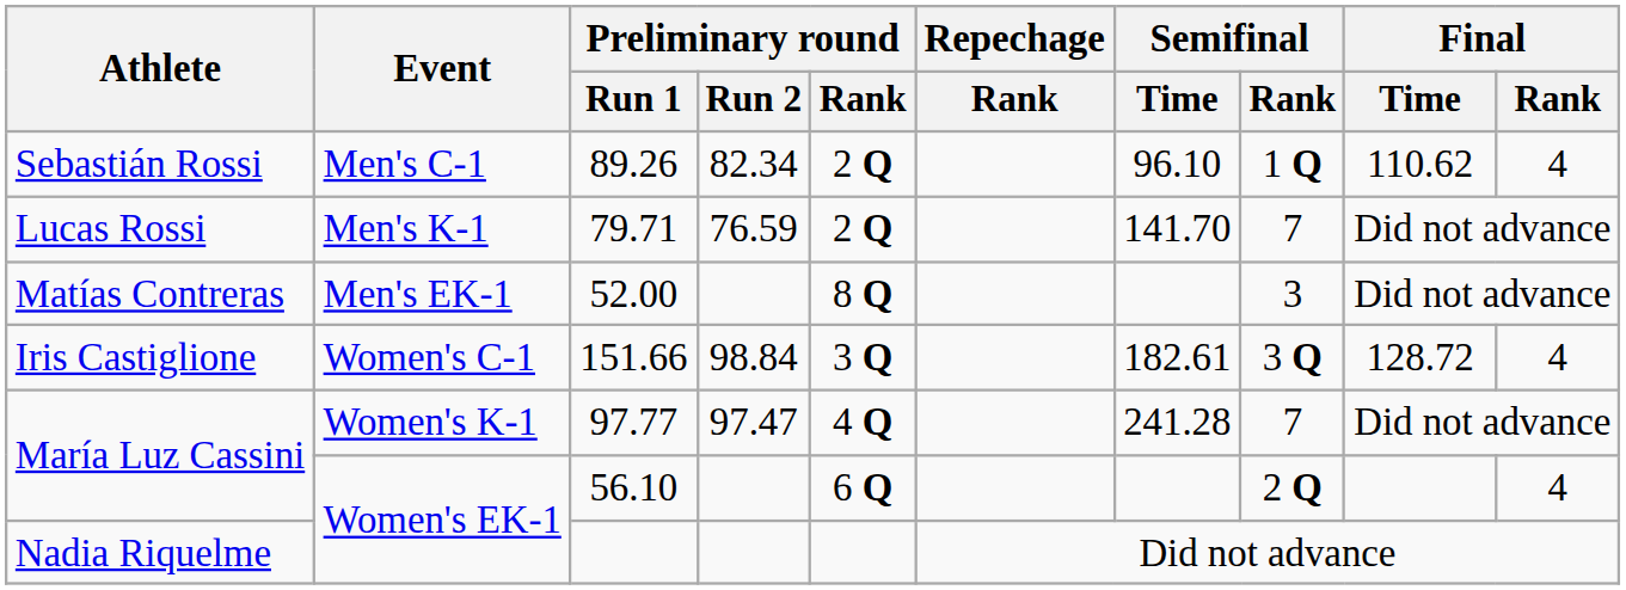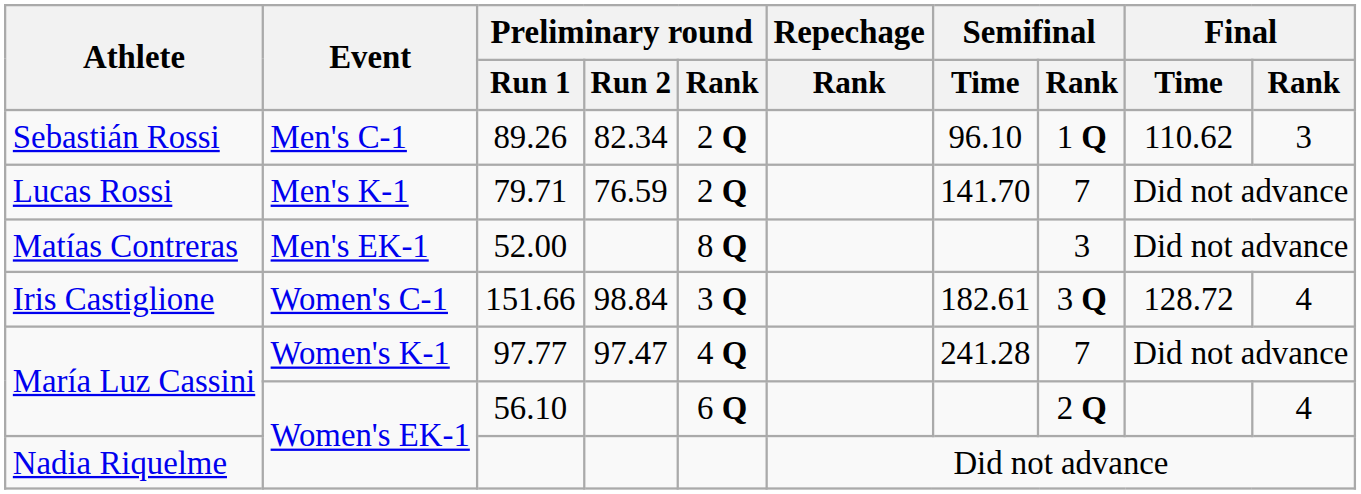 <table class=wikitable style=font-size:90%;text-align:center>
 <tr>
 <th rowspan=2>Athlete</th>
 <th rowspan=2>Event</th>
 <th colspan=3>Preliminary round</th>
 <th>Repechage</th>
 <th colspan=2>Semifinal</th>
 <th colspan=2>Final</th>
 </tr>
 <tr style=font-size:95%>
 <th>Run 1</th>
 <th>Run 2</th>
 <th>Rank</th>
 <th>Rank</th>
 <th>Time</th>
 <th>Rank</th>
 <th>Time</th>
 <th>Rank</th>
 </tr>
 <tr>
 <td align=left><a href='#'>Sebastián Rossi</a></td>
 <td align=left><a href='#'>Men's C-1</a></td>
 <td>89.26</td>
 <td>82.34</td>
 <td>2 <strong>Q</strong></td>
 <td></td>
 <td>96.10</td>
 <td>1 <strong>Q</strong></td>
 <td>110.62</td>
-<td>4</td>
+<td>3</td>
 </tr>
 <tr>
 <td align=left><a href='#'>Lucas Rossi</a></td>
 <td align=left><a href='#'>Men's K-1</a></td>
 <td>79.71</td>
 <td>76.59</td>
 <td>2 <strong>Q</strong></td>
 <td></td>
 <td>141.70</td>
 <td>7</td>
 <td colspan=2>Did not advance</td>
 </tr>
 <tr>
 <td align=left><a href='#'>Matías Contreras</a></td>
 <td align=left><a href='#'>Men's EK-1</a></td>
 <td>52.00</td>
 <td></td>
 <td>8 <strong>Q</strong></td>
 <td></td>
 <td></td>
 <td>3</td>
 <td colspan=2>Did not advance</td>
 </tr>
 <tr>
 <td align=left><a href='#'>Iris Castiglione</a></td>
 <td align=left><a href='#'>Women's C-1</a></td>
 <td>151.66</td>
 <td>98.84</td>
 <td>3 <strong>Q</strong></td>
 <td></td>
 <td>182.61</td>
 <td>3 <strong>Q</strong></td>
 <td>128.72</td>
 <td>4</td>
 </tr>
 <tr>
 <td align=left rowspan=2><a href='#'>María Luz Cassini</a></td>
 <td align=left><a href='#'>Women's K-1</a></td>
 <td>97.77</td>
 <td>97.47</td>
 <td>4 <strong>Q</strong></td>
 <td></td>
 <td>241.28</td>
 <td>7</td>
 <td colspan=2>Did not advance</td>
 </tr>
 <tr>
 <td align=left rowspan=2><a href='#'>Women's EK-1</a></td>
 <td>56.10</td>
 <td></td>
 <td>6 <strong>Q</strong></td>
 <td></td>
 <td></td>
 <td>2 <strong>Q</strong></td>
 <td></td>
 <td>4</td>
 </tr>
 <tr>
 <td align=left><a href='#'>Nadia Riquelme</a></td>
 <td></td>
 <td></td>
 <td></td>
 <td colspan=5>Did not advance</td>
 </tr>
 </table>
